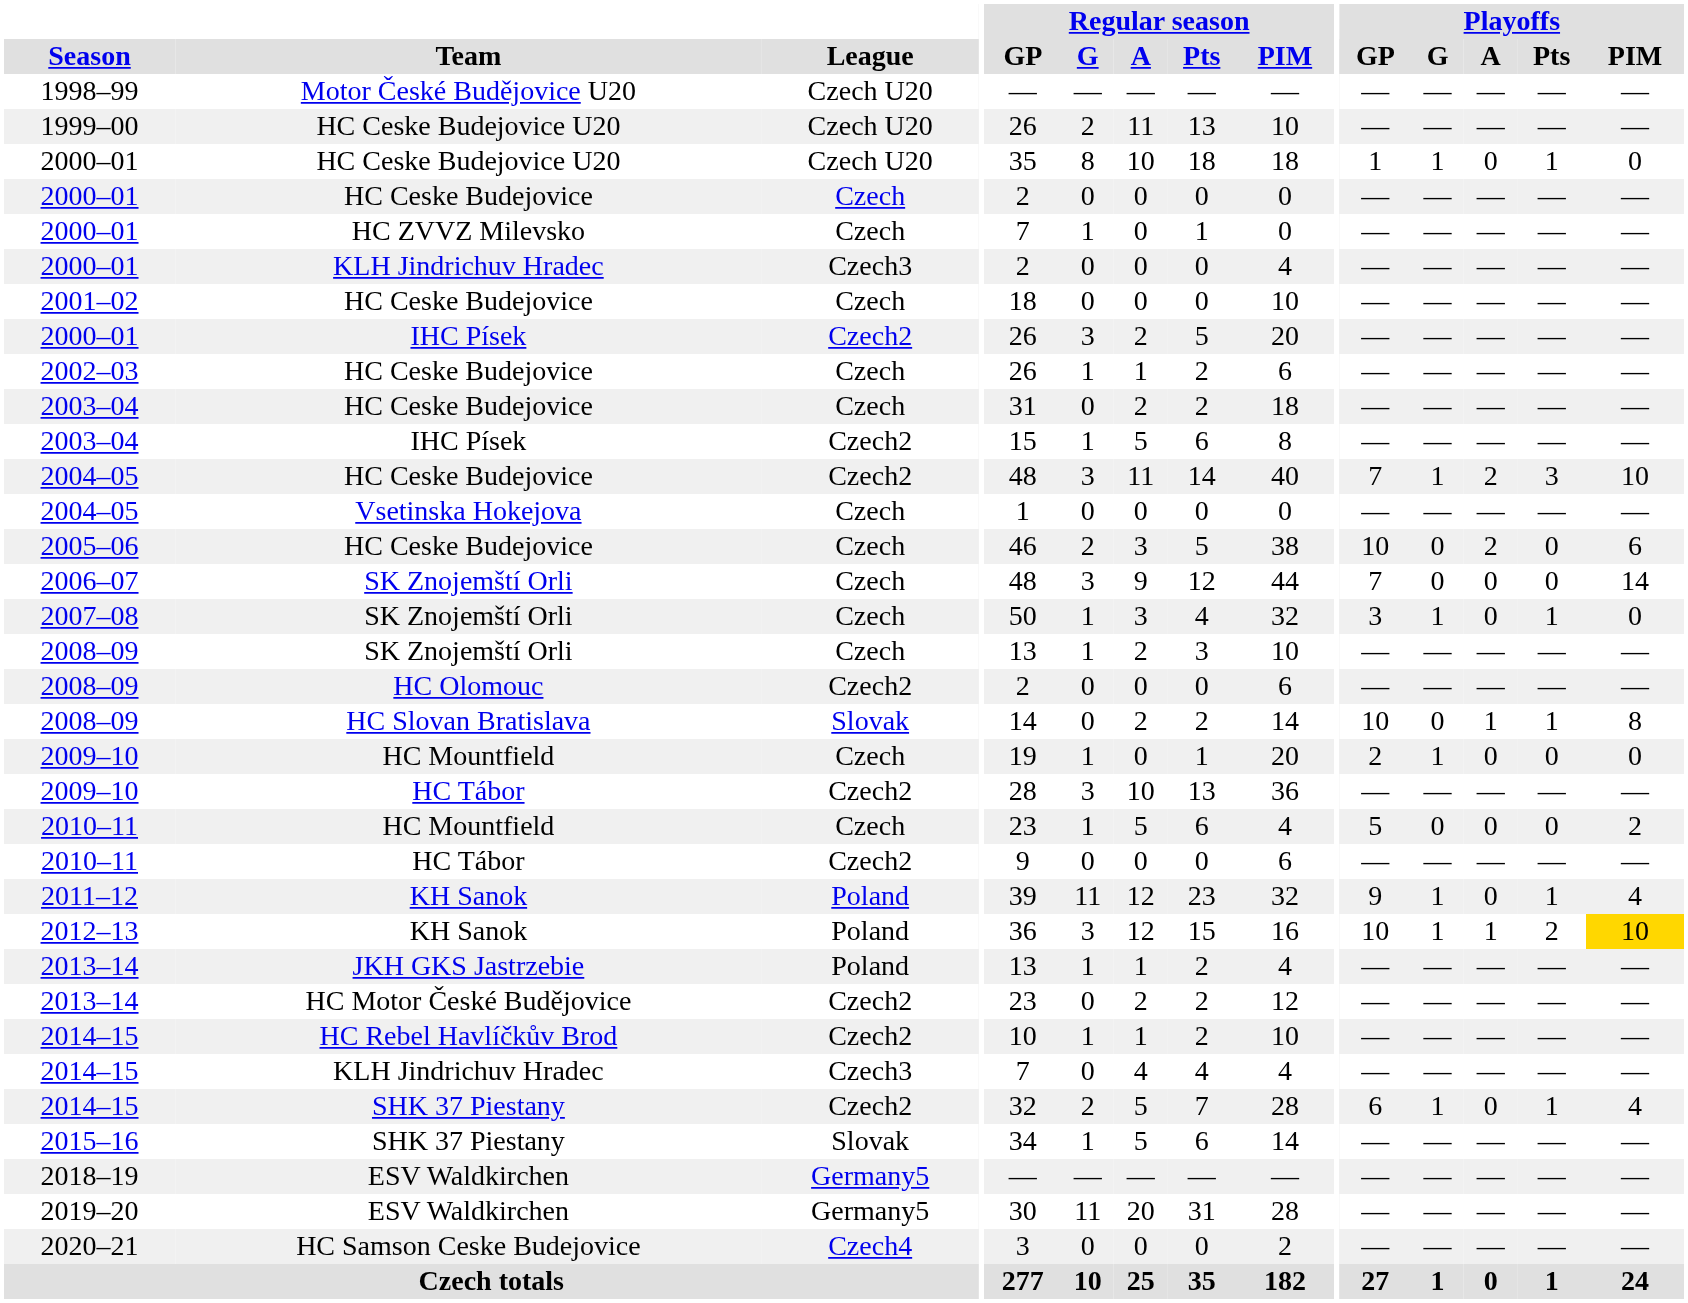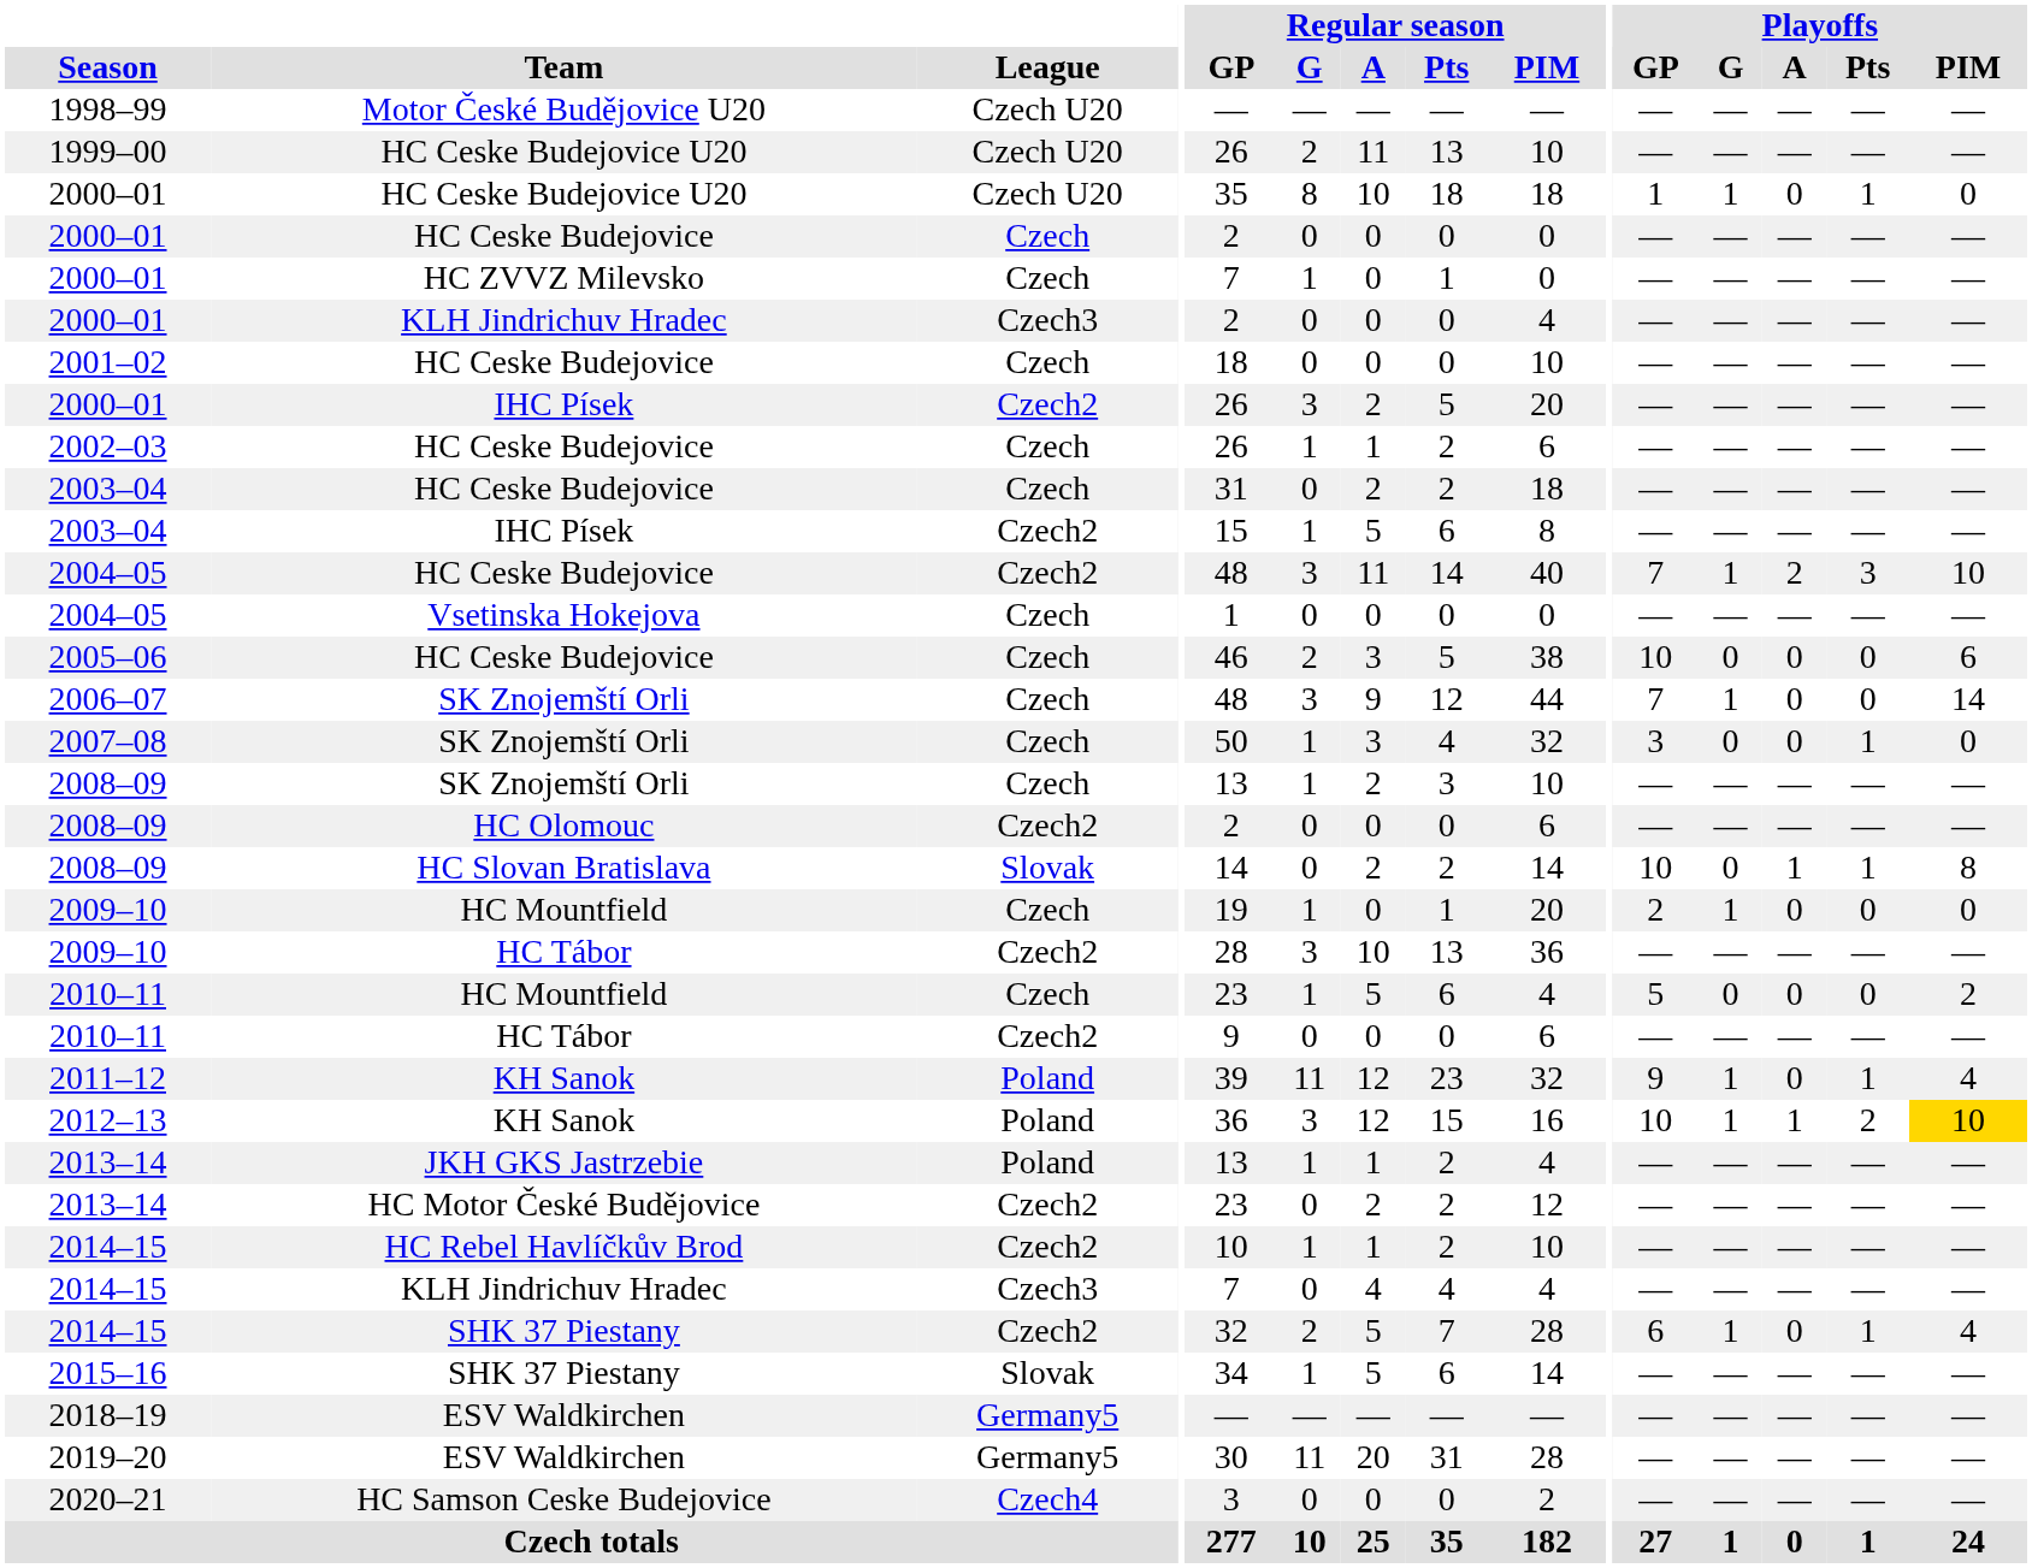 <table border="0" cellpadding="1" cellspacing="0" style="text-align:center; width:60em">
 <tr bgcolor="#e0e0e0">
 <th colspan="3" bgcolor="#ffffff"></th>
 <th rowspan="99" bgcolor="#ffffff"></th>
 <th colspan="5"><a href='#'>Regular season</a></th>
 <th rowspan="99" bgcolor="#ffffff"></th>
 <th colspan="5"><a href='#'>Playoffs</a></th>
 </tr>
 <tr bgcolor="#e0e0e0">
 <th><a href='#'>Season</a></th>
 <th>Team</th>
 <th>League</th>
 <th>GP</th>
 <th><a href='#'>G</a></th>
 <th><a href='#'>A</a></th>
 <th><a href='#'>Pts</a></th>
 <th><a href='#'>PIM</a></th>
 <th>GP</th>
 <th>G</th>
 <th>A</th>
 <th>Pts</th>
 <th>PIM</th>
 </tr>
 <tr>
 <td>1998–99</td>
 <td><a href='#'>Motor České Budějovice</a> U20</td>
 <td>Czech U20</td>
 <td>—</td>
 <td>—</td>
 <td>—</td>
 <td>—</td>
 <td>—</td>
 <td>—</td>
 <td>—</td>
 <td>—</td>
 <td>—</td>
 <td>—</td>
 </tr>
 <tr bgcolor="#f0f0f0">
 <td>1999–00</td>
 <td>HC Ceske Budejovice U20</td>
 <td>Czech U20</td>
 <td>26</td>
 <td>2</td>
 <td>11</td>
 <td>13</td>
 <td>10</td>
 <td>—</td>
 <td>—</td>
 <td>—</td>
 <td>—</td>
 <td>—</td>
 </tr>
 <tr>
 <td>2000–01</td>
 <td>HC Ceske Budejovice U20</td>
 <td>Czech U20</td>
 <td>35</td>
 <td>8</td>
 <td>10</td>
 <td>18</td>
 <td>18</td>
 <td>1</td>
 <td>1</td>
 <td>0</td>
 <td>1</td>
 <td>0</td>
 </tr>
 <tr bgcolor="#f0f0f0">
 <td><a href='#'>2000–01</a></td>
 <td>HC Ceske Budejovice</td>
 <td><a href='#'>Czech</a></td>
 <td>2</td>
 <td>0</td>
 <td>0</td>
 <td>0</td>
 <td>0</td>
 <td>—</td>
 <td>—</td>
 <td>—</td>
 <td>—</td>
 <td>—</td>
 </tr>
 <tr>
 <td><a href='#'>2000–01</a></td>
 <td>HC ZVVZ Milevsko</td>
 <td>Czech</td>
 <td>7</td>
 <td>1</td>
 <td>0</td>
 <td>1</td>
 <td>0</td>
 <td>—</td>
 <td>—</td>
 <td>—</td>
 <td>—</td>
 <td>—</td>
 </tr>
 <tr bgcolor="#f0f0f0">
 <td><a href='#'>2000–01</a></td>
 <td><a href='#'>KLH Jindrichuv Hradec</a></td>
 <td>Czech3</td>
 <td>2</td>
 <td>0</td>
 <td>0</td>
 <td>0</td>
 <td>4</td>
 <td>—</td>
 <td>—</td>
 <td>—</td>
 <td>—</td>
 <td>—</td>
 </tr>
 <tr>
 <td><a href='#'>2001–02</a></td>
 <td>HC Ceske Budejovice</td>
 <td>Czech</td>
 <td>18</td>
 <td>0</td>
 <td>0</td>
 <td>0</td>
 <td>10</td>
 <td>—</td>
 <td>—</td>
 <td>—</td>
 <td>—</td>
 <td>—</td>
 </tr>
 <tr bgcolor="#f0f0f0">
 <td><a href='#'>2000–01</a></td>
 <td><a href='#'>IHC Písek</a></td>
 <td><a href='#'>Czech2</a></td>
 <td>26</td>
 <td>3</td>
 <td>2</td>
 <td>5</td>
 <td>20</td>
 <td>—</td>
 <td>—</td>
 <td>—</td>
 <td>—</td>
 <td>—</td>
 </tr>
 <tr>
 <td><a href='#'>2002–03</a></td>
 <td>HC Ceske Budejovice</td>
 <td>Czech</td>
 <td>26</td>
 <td>1</td>
 <td>1</td>
 <td>2</td>
 <td>6</td>
 <td>—</td>
 <td>—</td>
 <td>—</td>
 <td>—</td>
 <td>—</td>
 </tr>
 <tr bgcolor="#f0f0f0">
 <td><a href='#'>2003–04</a></td>
 <td>HC Ceske Budejovice</td>
 <td>Czech</td>
 <td>31</td>
 <td>0</td>
 <td>2</td>
 <td>2</td>
 <td>18</td>
 <td>—</td>
 <td>—</td>
 <td>—</td>
 <td>—</td>
 <td>—</td>
 </tr>
 <tr>
 <td><a href='#'>2003–04</a></td>
 <td>IHC Písek</td>
 <td>Czech2</td>
 <td>15</td>
 <td>1</td>
 <td>5</td>
 <td>6</td>
 <td>8</td>
 <td>—</td>
 <td>—</td>
 <td>—</td>
 <td>—</td>
 <td>—</td>
 </tr>
 <tr bgcolor="#f0f0f0">
 <td><a href='#'>2004–05</a></td>
 <td>HC Ceske Budejovice</td>
 <td>Czech2</td>
 <td>48</td>
 <td>3</td>
 <td>11</td>
 <td>14</td>
 <td>40</td>
 <td>7</td>
 <td>1</td>
 <td>2</td>
 <td>3</td>
 <td>10</td>
 </tr>
 <tr>
 <td><a href='#'>2004–05</a></td>
 <td><a href='#'>Vsetinska Hokejova</a></td>
 <td>Czech</td>
 <td>1</td>
 <td>0</td>
 <td>0</td>
 <td>0</td>
 <td>0</td>
 <td>—</td>
 <td>—</td>
 <td>—</td>
 <td>—</td>
 <td>—</td>
 </tr>
 <tr bgcolor="#f0f0f0">
 <td><a href='#'>2005–06</a></td>
 <td>HC Ceske Budejovice</td>
 <td>Czech</td>
 <td>46</td>
 <td>2</td>
 <td>3</td>
 <td>5</td>
 <td>38</td>
 <td>10</td>
 <td>0</td>
-<td>2</td>
+<td>0</td>
 <td>0</td>
 <td>6</td>
 </tr>
 <tr>
 <td><a href='#'>2006–07</a></td>
 <td><a href='#'>SK Znojemští Orli</a></td>
 <td>Czech</td>
 <td>48</td>
 <td>3</td>
 <td>9</td>
 <td>12</td>
 <td>44</td>
 <td>7</td>
-<td>0</td>
+<td>1</td>
 <td>0</td>
 <td>0</td>
 <td>14</td>
 </tr>
 <tr bgcolor="#f0f0f0">
 <td><a href='#'>2007–08</a></td>
 <td>SK Znojemští Orli</td>
 <td>Czech</td>
 <td>50</td>
 <td>1</td>
 <td>3</td>
 <td>4</td>
 <td>32</td>
 <td>3</td>
-<td>1</td>
+<td>0</td>
 <td>0</td>
 <td>1</td>
 <td>0</td>
 </tr>
 <tr>
 <td><a href='#'>2008–09</a></td>
 <td>SK Znojemští Orli</td>
 <td>Czech</td>
 <td>13</td>
 <td>1</td>
 <td>2</td>
 <td>3</td>
 <td>10</td>
 <td>—</td>
 <td>—</td>
 <td>—</td>
 <td>—</td>
 <td>—</td>
 </tr>
 <tr bgcolor="#f0f0f0">
 <td><a href='#'>2008–09</a></td>
 <td><a href='#'>HC Olomouc</a></td>
 <td>Czech2</td>
 <td>2</td>
 <td>0</td>
 <td>0</td>
 <td>0</td>
 <td>6</td>
 <td>—</td>
 <td>—</td>
 <td>—</td>
 <td>—</td>
 <td>—</td>
 </tr>
 <tr>
 <td><a href='#'>2008–09</a></td>
 <td><a href='#'>HC Slovan Bratislava</a></td>
 <td><a href='#'>Slovak</a></td>
 <td>14</td>
 <td>0</td>
 <td>2</td>
 <td>2</td>
 <td>14</td>
 <td>10</td>
 <td>0</td>
 <td>1</td>
 <td>1</td>
 <td>8</td>
 </tr>
 <tr bgcolor="#f0f0f0">
 <td><a href='#'>2009–10</a></td>
 <td>HC Mountfield</td>
 <td>Czech</td>
 <td>19</td>
 <td>1</td>
 <td>0</td>
 <td>1</td>
 <td>20</td>
 <td>2</td>
 <td>1</td>
 <td>0</td>
 <td>0</td>
 <td>0</td>
 </tr>
 <tr>
 <td><a href='#'>2009–10</a></td>
 <td><a href='#'>HC Tábor</a></td>
 <td>Czech2</td>
 <td>28</td>
 <td>3</td>
 <td>10</td>
 <td>13</td>
 <td>36</td>
 <td>—</td>
 <td>—</td>
 <td>—</td>
 <td>—</td>
 <td>—</td>
 </tr>
 <tr bgcolor="#f0f0f0">
 <td><a href='#'>2010–11</a></td>
 <td>HC Mountfield</td>
 <td>Czech</td>
 <td>23</td>
 <td>1</td>
 <td>5</td>
 <td>6</td>
 <td>4</td>
 <td>5</td>
 <td>0</td>
 <td>0</td>
 <td>0</td>
 <td>2</td>
 </tr>
 <tr>
 <td><a href='#'>2010–11</a></td>
 <td>HC Tábor</td>
 <td>Czech2</td>
 <td>9</td>
 <td>0</td>
 <td>0</td>
 <td>0</td>
 <td>6</td>
 <td>—</td>
 <td>—</td>
 <td>—</td>
 <td>—</td>
 <td>—</td>
 </tr>
 <tr bgcolor="#f0f0f0">
 <td><a href='#'>2011–12</a></td>
 <td><a href='#'>KH Sanok</a></td>
 <td><a href='#'>Poland</a></td>
 <td>39</td>
 <td>11</td>
 <td>12</td>
 <td>23</td>
 <td>32</td>
 <td>9</td>
 <td>1</td>
 <td>0</td>
 <td>1</td>
 <td>4</td>
 </tr>
 <tr>
 <td><a href='#'>2012–13</a></td>
 <td>KH Sanok</td>
 <td>Poland</td>
 <td>36</td>
 <td>3</td>
 <td>12</td>
 <td>15</td>
 <td>16</td>
 <td>10</td>
 <td>1</td>
 <td>1</td>
 <td>2</td>
 <td style="background: gold;">10</td>
 </tr>
 <tr bgcolor="#f0f0f0">
 <td><a href='#'>2013–14</a></td>
 <td><a href='#'>JKH GKS Jastrzebie</a></td>
 <td>Poland</td>
 <td>13</td>
 <td>1</td>
 <td>1</td>
 <td>2</td>
 <td>4</td>
 <td>—</td>
 <td>—</td>
 <td>—</td>
 <td>—</td>
 <td>—</td>
 </tr>
 <tr>
 <td><a href='#'>2013–14</a></td>
 <td>HC Motor České Budějovice</td>
 <td>Czech2</td>
 <td>23</td>
 <td>0</td>
 <td>2</td>
 <td>2</td>
 <td>12</td>
 <td>—</td>
 <td>—</td>
 <td>—</td>
 <td>—</td>
 <td>—</td>
 </tr>
 <tr bgcolor="#f0f0f0">
 <td><a href='#'>2014–15</a></td>
 <td><a href='#'>HC Rebel Havlíčkův Brod</a></td>
 <td>Czech2</td>
 <td>10</td>
 <td>1</td>
 <td>1</td>
 <td>2</td>
 <td>10</td>
 <td>—</td>
 <td>—</td>
 <td>—</td>
 <td>—</td>
 <td>—</td>
 </tr>
 <tr>
 <td><a href='#'>2014–15</a></td>
 <td>KLH Jindrichuv Hradec</td>
 <td>Czech3</td>
 <td>7</td>
 <td>0</td>
 <td>4</td>
 <td>4</td>
 <td>4</td>
 <td>—</td>
 <td>—</td>
 <td>—</td>
 <td>—</td>
 <td>—</td>
 </tr>
 <tr bgcolor="#f0f0f0">
 <td><a href='#'>2014–15</a></td>
 <td><a href='#'>SHK 37 Piestany</a></td>
 <td>Czech2</td>
 <td>32</td>
 <td>2</td>
 <td>5</td>
 <td>7</td>
 <td>28</td>
 <td>6</td>
 <td>1</td>
 <td>0</td>
 <td>1</td>
 <td>4</td>
 </tr>
 <tr>
 <td><a href='#'>2015–16</a></td>
 <td>SHK 37 Piestany</td>
 <td>Slovak</td>
 <td>34</td>
 <td>1</td>
 <td>5</td>
 <td>6</td>
 <td>14</td>
 <td>—</td>
 <td>—</td>
 <td>—</td>
 <td>—</td>
 <td>—</td>
 </tr>
 <tr bgcolor="#f0f0f0">
 <td>2018–19</td>
 <td>ESV Waldkirchen</td>
 <td><a href='#'>Germany5</a></td>
 <td>—</td>
 <td>—</td>
 <td>—</td>
 <td>—</td>
 <td>—</td>
 <td>—</td>
 <td>—</td>
 <td>—</td>
 <td>—</td>
 <td>—</td>
 </tr>
 <tr>
 <td>2019–20</td>
 <td>ESV Waldkirchen</td>
 <td>Germany5</td>
 <td>30</td>
 <td>11</td>
 <td>20</td>
 <td>31</td>
 <td>28</td>
 <td>—</td>
 <td>—</td>
 <td>—</td>
 <td>—</td>
 <td>—</td>
 </tr>
 <tr bgcolor="#f0f0f0">
 <td>2020–21</td>
 <td>HC Samson Ceske Budejovice</td>
 <td><a href='#'>Czech4</a></td>
 <td>3</td>
 <td>0</td>
 <td>0</td>
 <td>0</td>
 <td>2</td>
 <td>—</td>
 <td>—</td>
 <td>—</td>
 <td>—</td>
 <td>—</td>
 </tr>
 <tr>
 </tr>
 <tr ALIGN="center" bgcolor="#e0e0e0">
 <th colspan="3">Czech totals</th>
 <th ALIGN="center">277</th>
 <th ALIGN="center">10</th>
 <th ALIGN="center">25</th>
 <th ALIGN="center">35</th>
 <th ALIGN="center">182</th>
 <th ALIGN="center">27</th>
 <th ALIGN="center">1</th>
 <th ALIGN="center">0</th>
 <th ALIGN="center">1</th>
 <th ALIGN="center">24</th>
 </tr>
 </table>
